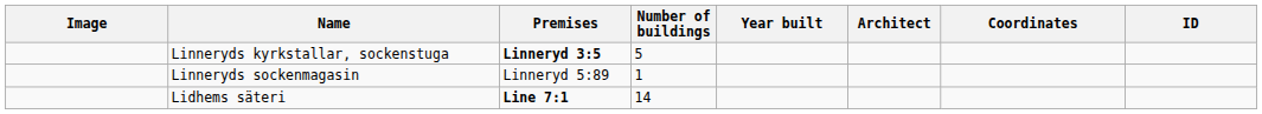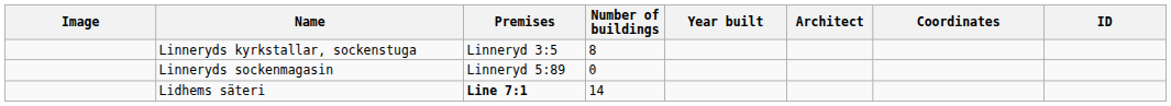 <table class="wikitable" width="95%">
 <tr>
 <th width="150">Image</th>
 <th>Name</th>
 <th>Premises</th>
 <th width="75">Number of<br>buildings</th>
 <th width="120">Year built</th>
 <th>Architect</th>
 <th width="170">Coordinates</th>
 <th width="120">ID</th>
 </tr>
 <tr>
 <td></td>
 <td>Linneryds kyrkstallar, sockenstuga</td>
-<td><strong>Linneryd 3:5</strong></td>
-<td>5</td>
+<td>Linneryd 3:5</td>
+<td>8</td>
 <td></td>
 <td></td>
 <td></td>
 <td></td>
 </tr>
 <tr>
 <td></td>
 <td>Linneryds sockenmagasin</td>
 <td>Linneryd 5:89</td>
-<td>1</td>
+<td>0</td>
 <td></td>
 <td></td>
 <td></td>
 <td></td>
 </tr>
 <tr>
 <td></td>
 <td Lidhem>Lidhems säteri</td>
 <td><strong>Line 7:1</strong></td>
 <td>14</td>
 <td></td>
 <td></td>
 <td></td>
 <td></td>
 </tr>
 </table>
